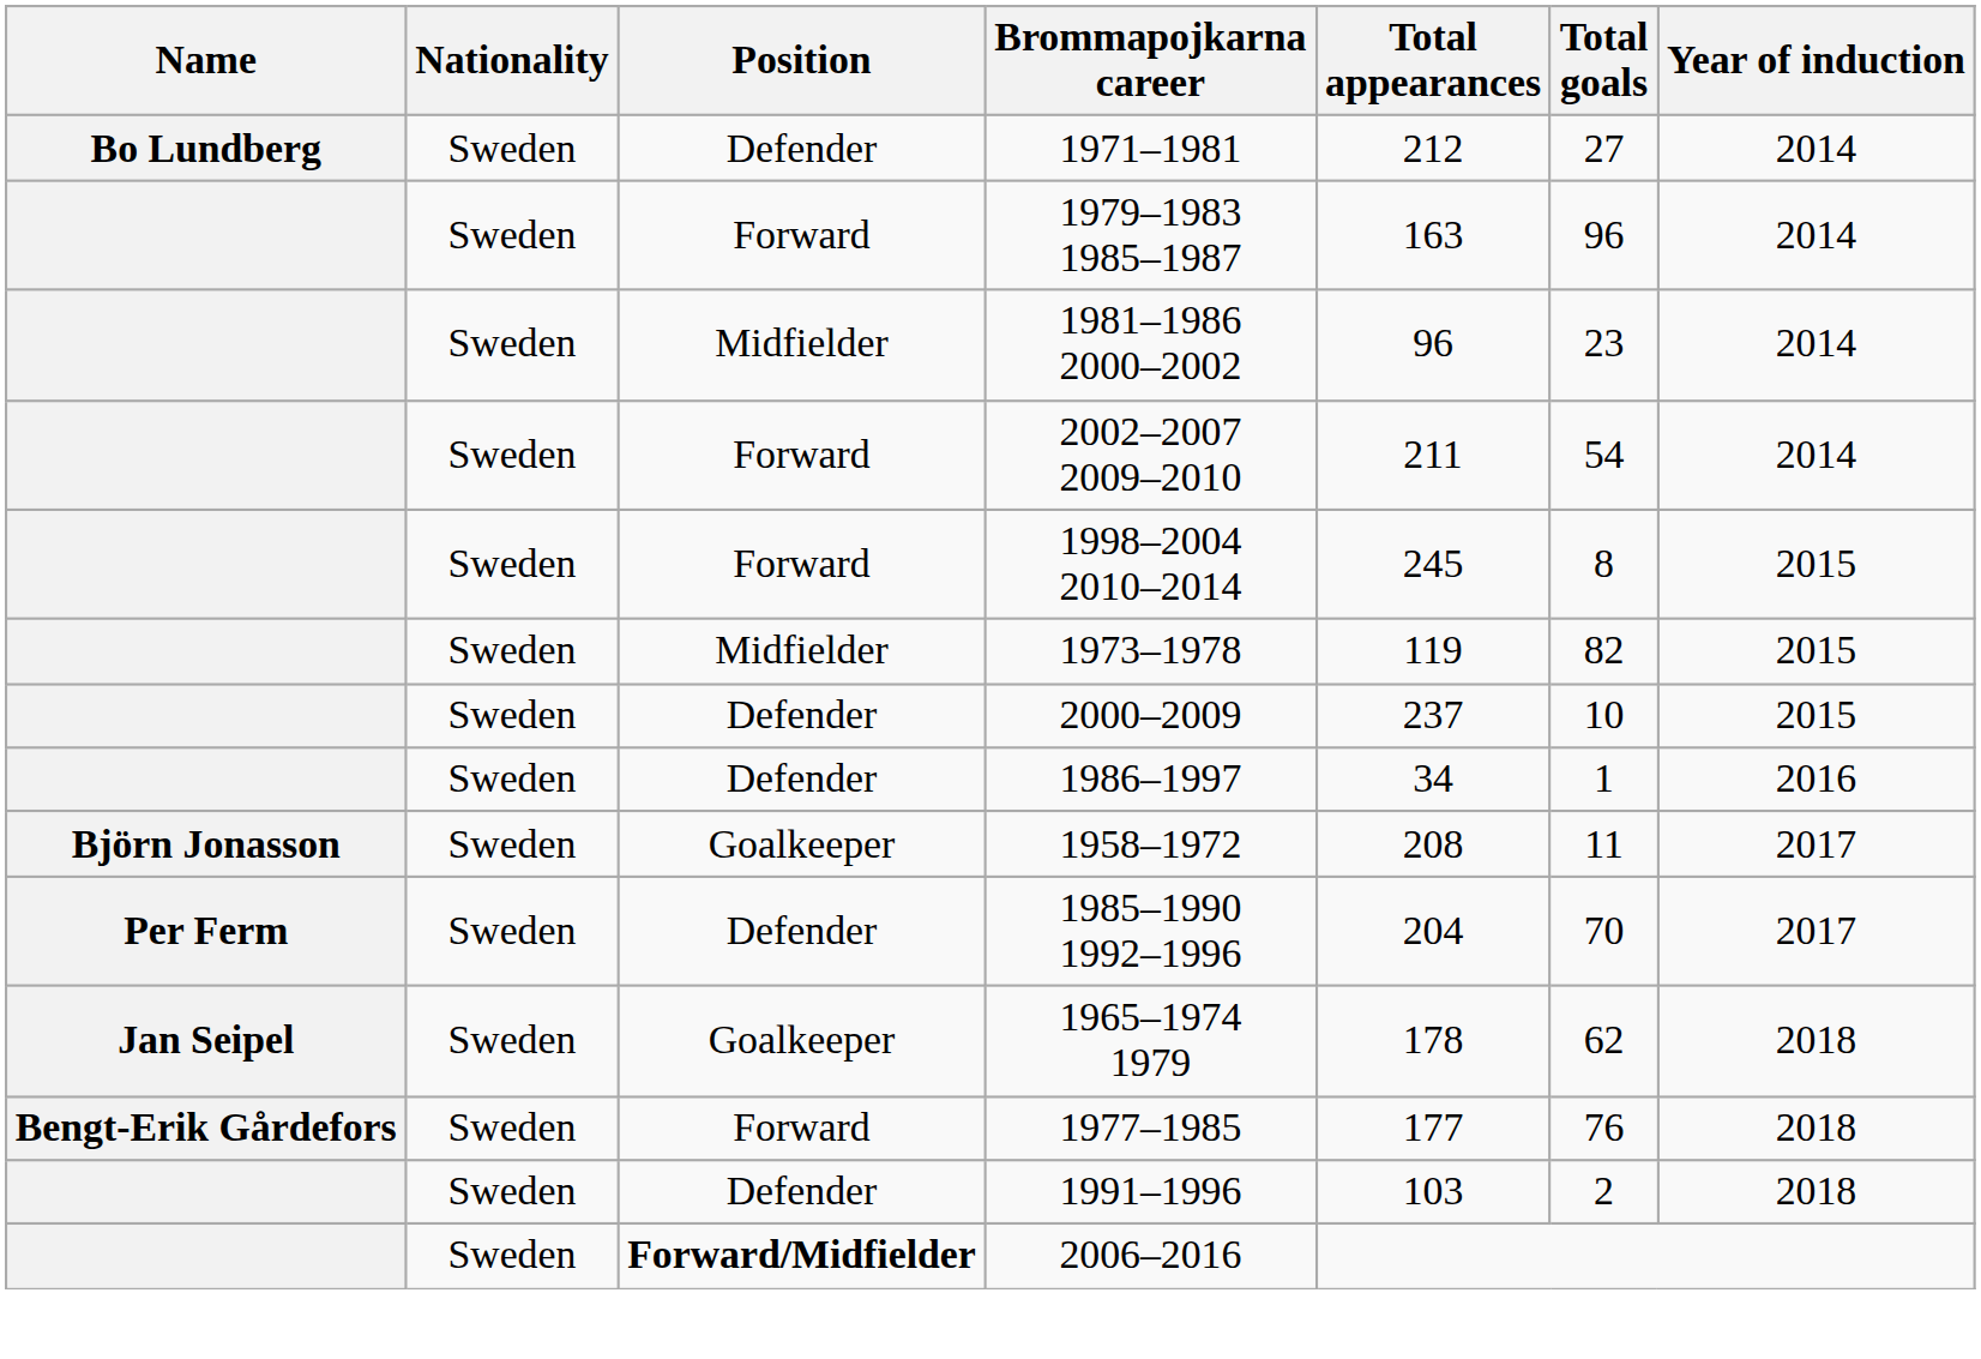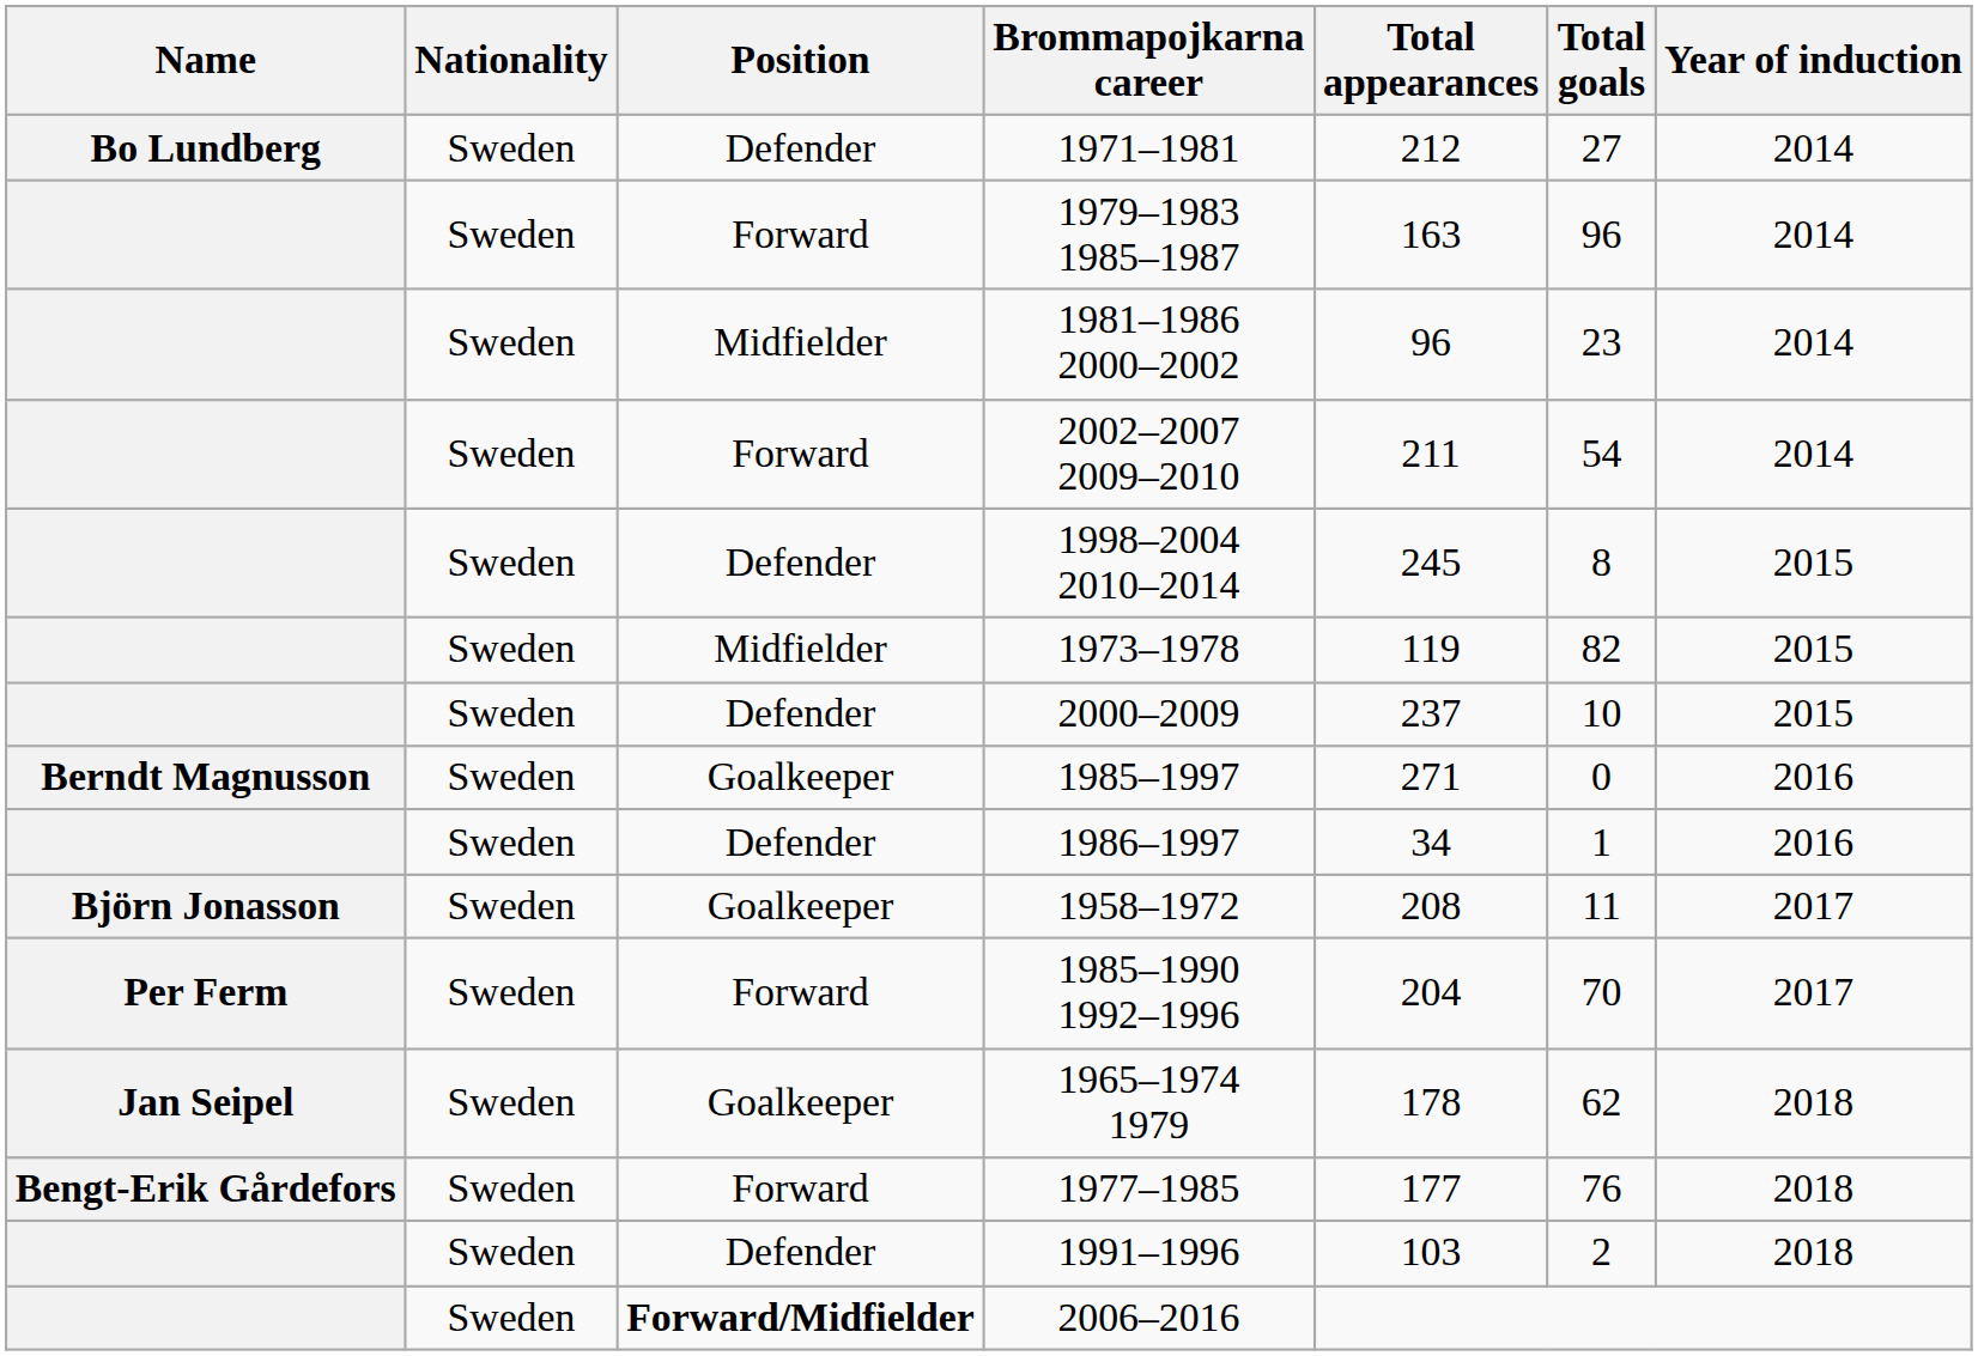 <table class="wikitable plainrowheaders sortable" style="text-align:center">
 <tr>
 <th scope="col">Name</th>
 <th scope="col">Nationality</th>
 <th scope="col">Position</th>
 <th scope="col">Brommapojkarna<br>career</th>
 <th scope="col">Total<br>appearances</th>
 <th scope="col">Total<br>goals</th>
 <th scope="col">Year of induction</th>
 </tr>
 <tr>
 <th scope="row" align="left">Bo Lundberg</th>
 <td>Sweden</td>
 <td>Defender</td>
 <td>1971–1981</td>
 <td>212</td>
 <td>27</td>
 <td>2014</td>
 </tr>
 <tr>
 <th scope="row" align="left"></th>
 <td>Sweden</td>
 <td>Forward</td>
 <td>1979–1983<br> 1985–1987</td>
 <td>163</td>
 <td>96</td>
 <td>2014</td>
 </tr>
 <tr>
 <th scope="row" align="left"></th>
 <td>Sweden</td>
 <td>Midfielder</td>
 <td>1981–1986<br> 2000–2002</td>
 <td>96</td>
 <td>23</td>
 <td>2014</td>
 </tr>
 <tr>
 <th scope="row" align="left"></th>
 <td>Sweden</td>
 <td>Forward</td>
 <td>2002–2007<br> 2009–2010</td>
 <td>211</td>
 <td>54</td>
 <td>2014</td>
 </tr>
 <tr>
 <th scope="row" align="left"></th>
 <td>Sweden</td>
-<td>Forward</td>
+<td>Defender</td>
 <td>1998–2004<br> 2010–2014</td>
 <td>245</td>
 <td>8</td>
 <td>2015</td>
 </tr>
 <tr>
 <th scope="row" align="left"></th>
 <td>Sweden</td>
 <td>Midfielder</td>
 <td>1973–1978</td>
 <td>119</td>
 <td>82</td>
 <td>2015</td>
 </tr>
 <tr>
 <th scope="row" align="left"></th>
 <td>Sweden</td>
 <td>Defender</td>
 <td>2000–2009</td>
 <td>237</td>
 <td>10</td>
 <td>2015</td>
 </tr>
 <tr>
+<th scope="row" align="left">Berndt Magnusson</th>
+<td>Sweden</td>
+<td>Goalkeeper</td>
+<td>1985–1997</td>
+<td>271</td>
+<td>0</td>
+<td>2016</td>
+</tr>
+<tr>
 <th scope="row" align="left"></th>
 <td>Sweden</td>
 <td>Defender</td>
 <td>1986–1997</td>
 <td>34</td>
 <td>1</td>
 <td>2016</td>
 </tr>
 <tr>
 <th scope="row" align="left">Björn Jonasson</th>
 <td>Sweden</td>
 <td>Goalkeeper</td>
 <td>1958–1972</td>
 <td>208</td>
 <td>11</td>
 <td>2017</td>
 </tr>
 <tr>
 <th scope="row" align="left">Per Ferm</th>
 <td>Sweden</td>
-<td>Defender</td>
+<td>Forward</td>
 <td>1985–1990<br> 1992–1996</td>
 <td>204</td>
 <td>70</td>
 <td>2017</td>
 </tr>
 <tr>
 <th scope="row" align="left">Jan Seipel</th>
 <td>Sweden</td>
 <td>Goalkeeper</td>
 <td>1965–1974<br> 1979</td>
 <td>178</td>
 <td>62</td>
 <td>2018</td>
 </tr>
 <tr>
 <th scope="row" align="left">Bengt-Erik Gårdefors</th>
 <td>Sweden</td>
 <td>Forward</td>
 <td>1977–1985</td>
 <td>177</td>
 <td>76</td>
 <td>2018</td>
 </tr>
 <tr>
 <th scope="row" align="left"></th>
 <td>Sweden</td>
 <td>Defender</td>
 <td>1991–1996</td>
 <td>103</td>
 <td>2</td>
 <td>2018</td>
 </tr>
 <tr>
 <th scope="row" align="left"></th>
 <td>Sweden</td>
 <td><strong>Forward/Midfielder</strong></td>
 <td>2006–2016</td>
 </tr>
 </table>
